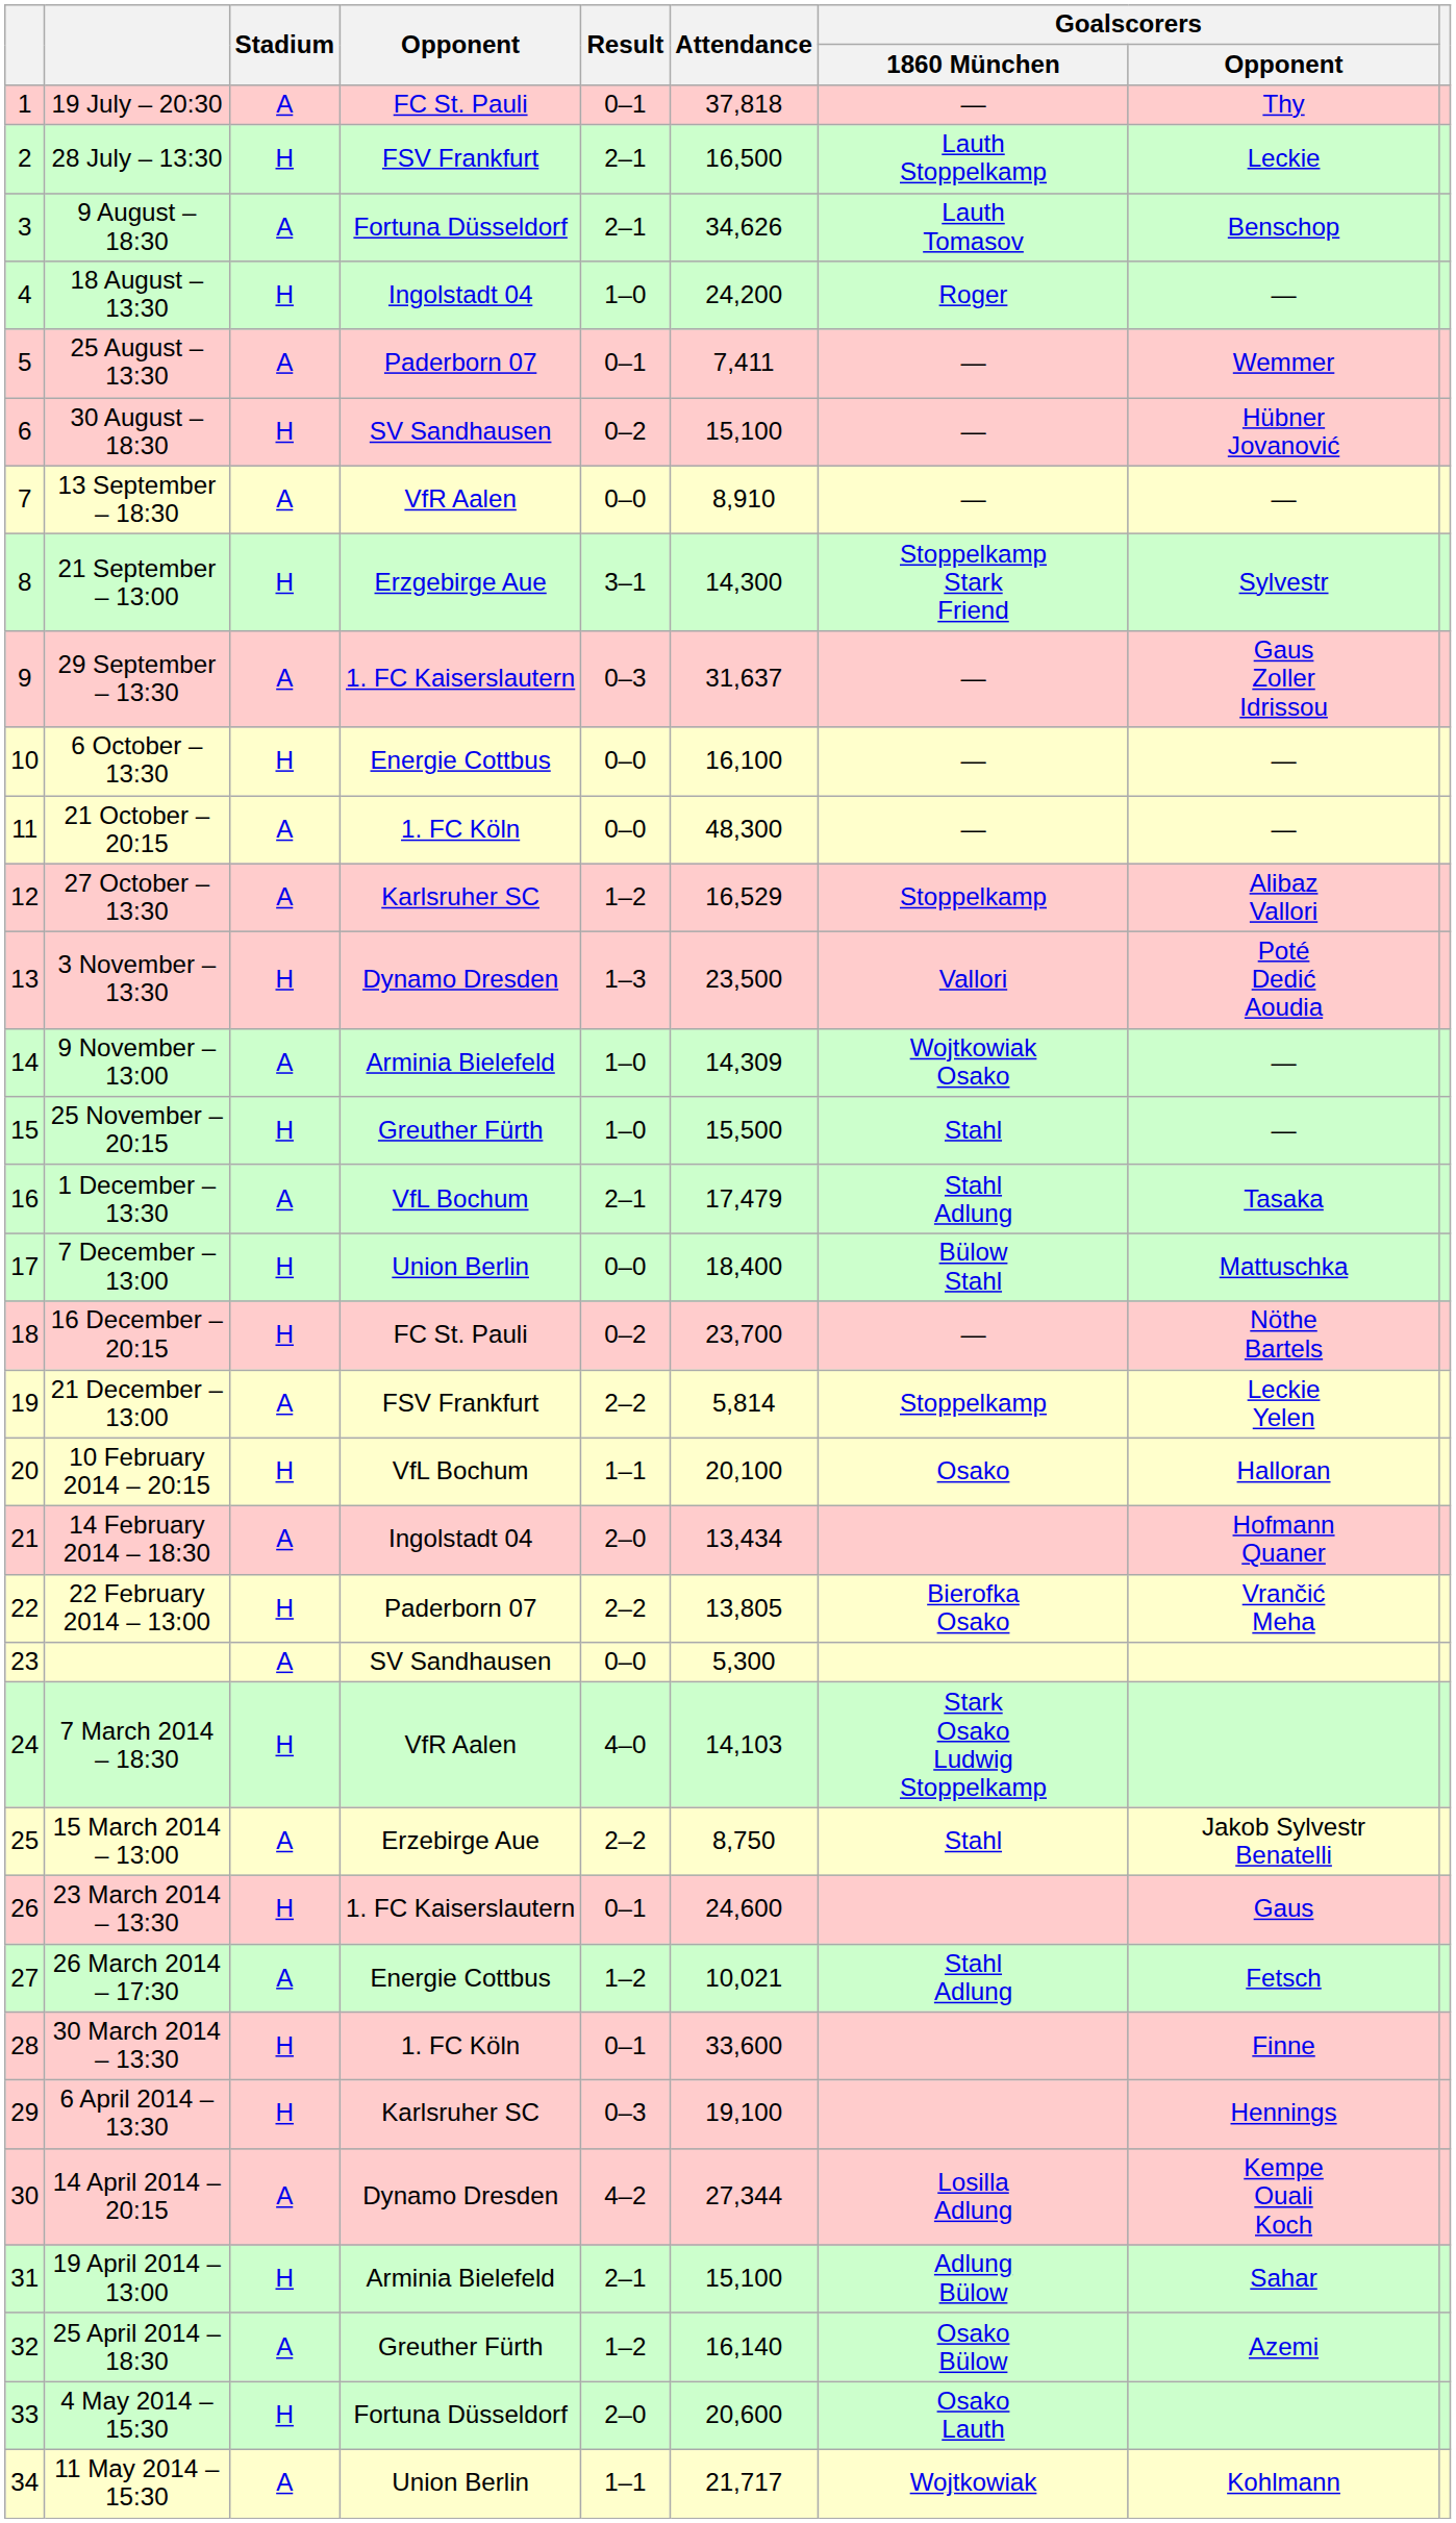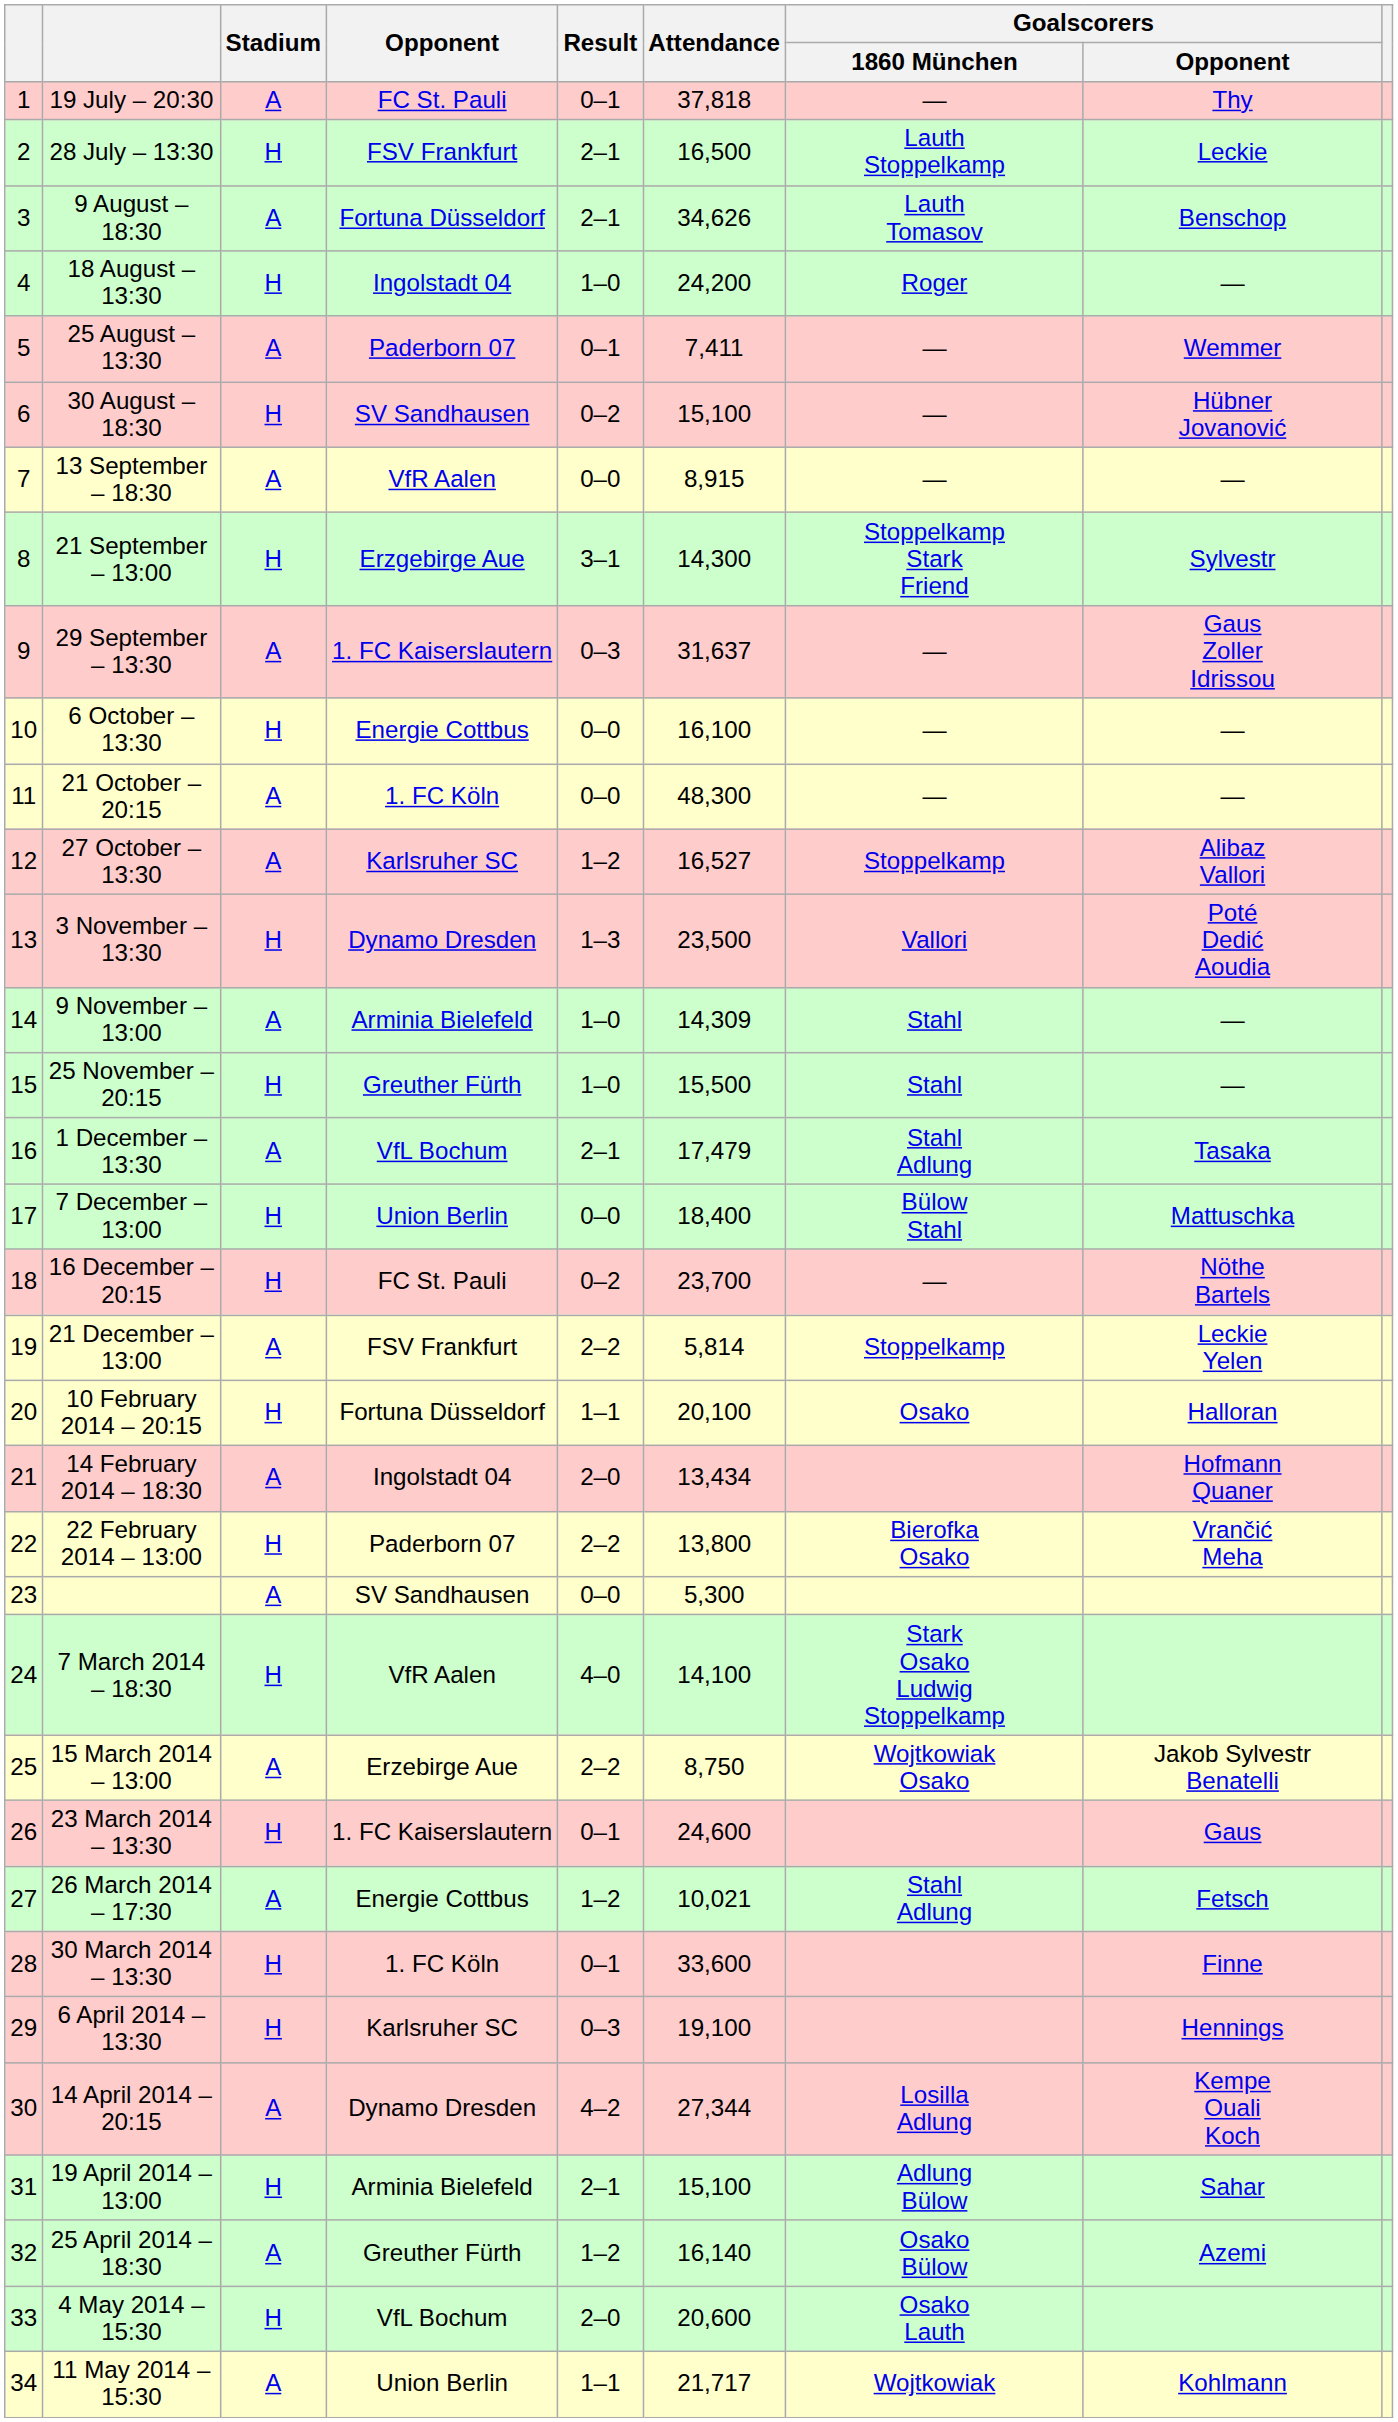 <table class="wikitable" Style="text-align: center;">
 <tr>
 <th rowspan="2"></th>
 <th rowspan="2" style="width:110px"></th>
 <th rowspan="2">Stadium</th>
 <th rowspan="2">Opponent</th>
 <th rowspan="2">Result</th>
 <th rowspan="2">Attendance</th>
 <th colspan="2">Goalscorers</th>
 <th rowspan="2"></th>
 </tr>
 <tr>
 <th style="width:190px">1860 München</th>
 <th style="width:190px">Opponent</th>
 </tr>
 <tr style="background:#fcc">
 <td>1</td>
 <td>19 July – 20:30</td>
 <td><a href='#'>A</a></td>
 <td><a href='#'>FC St. Pauli</a></td>
 <td>0–1</td>
 <td>37,818</td>
 <td>—</td>
 <td><a href='#'>Thy</a> </td>
 <td></td>
 </tr>
 <tr style="background:#cfc">
 <td>2</td>
 <td>28 July – 13:30</td>
 <td><a href='#'>H</a></td>
 <td><a href='#'>FSV Frankfurt</a></td>
 <td>2–1</td>
 <td>16,500</td>
 <td><a href='#'>Lauth</a> <br><a href='#'>Stoppelkamp</a> </td>
 <td><a href='#'>Leckie</a> </td>
 <td></td>
 </tr>
 <tr style="background:#cfc">
 <td>3</td>
 <td>9 August – 18:30</td>
 <td><a href='#'>A</a></td>
 <td><a href='#'>Fortuna Düsseldorf</a></td>
 <td>2–1</td>
 <td>34,626</td>
 <td><a href='#'>Lauth</a> <br><a href='#'>Tomasov</a> </td>
 <td><a href='#'>Benschop</a> </td>
 <td></td>
 </tr>
 <tr style="background:#cfc">
 <td>4</td>
 <td>18 August – 13:30</td>
 <td><a href='#'>H</a></td>
 <td><a href='#'>Ingolstadt 04</a></td>
 <td>1–0</td>
 <td>24,200</td>
 <td><a href='#'>Roger</a> </td>
 <td>—</td>
 <td></td>
 </tr>
 <tr style="background:#fcc">
 <td>5</td>
 <td>25 August – 13:30</td>
 <td><a href='#'>A</a></td>
 <td><a href='#'>Paderborn 07</a></td>
 <td>0–1</td>
 <td>7,411</td>
 <td>—</td>
 <td><a href='#'>Wemmer</a> </td>
 <td></td>
 </tr>
 <tr style="background:#fcc">
 <td>6</td>
 <td>30 August – 18:30</td>
 <td><a href='#'>H</a></td>
 <td><a href='#'>SV Sandhausen</a></td>
 <td>0–2</td>
 <td>15,100</td>
 <td>—</td>
 <td><a href='#'>Hübner</a> <br><a href='#'>Jovanović</a> </td>
 <td></td>
 </tr>
 <tr style="background:#ffc">
 <td>7</td>
 <td>13 September – 18:30</td>
 <td><a href='#'>A</a></td>
 <td><a href='#'>VfR Aalen</a></td>
 <td>0–0</td>
-<td>8,910</td>
+<td>8,915</td>
 <td>—</td>
 <td>—</td>
 <td></td>
 </tr>
 <tr style="background:#cfc">
 <td>8</td>
 <td>21 September – 13:00</td>
 <td><a href='#'>H</a></td>
 <td><a href='#'>Erzgebirge Aue</a></td>
 <td>3–1</td>
 <td>14,300</td>
 <td><a href='#'>Stoppelkamp</a> <br><a href='#'>Stark</a> <br><a href='#'>Friend</a> </td>
 <td><a href='#'>Sylvestr</a> </td>
 <td></td>
 </tr>
 <tr style="background:#fcc">
 <td>9</td>
 <td>29 September – 13:30</td>
 <td><a href='#'>A</a></td>
 <td><a href='#'>1. FC Kaiserslautern</a></td>
 <td>0–3</td>
 <td>31,637</td>
 <td>—</td>
 <td><a href='#'>Gaus</a> <br><a href='#'>Zoller</a> <br><a href='#'>Idrissou</a> </td>
 <td></td>
 </tr>
 <tr style="background:#ffc">
 <td>10</td>
 <td>6 October – 13:30</td>
 <td><a href='#'>H</a></td>
 <td><a href='#'>Energie Cottbus</a></td>
 <td>0–0</td>
 <td>16,100</td>
 <td>—</td>
 <td>—</td>
 <td></td>
 </tr>
 <tr style="background:#ffc">
 <td>11</td>
 <td>21 October – 20:15</td>
 <td><a href='#'>A</a></td>
 <td><a href='#'>1. FC Köln</a></td>
 <td>0–0</td>
 <td>48,300</td>
 <td>—</td>
 <td>—</td>
 <td></td>
 </tr>
 <tr style="background:#fcc">
 <td>12</td>
 <td>27 October – 13:30</td>
 <td><a href='#'>A</a></td>
 <td><a href='#'>Karlsruher SC</a></td>
 <td>1–2</td>
-<td>16,529</td>
+<td>16,527</td>
 <td><a href='#'>Stoppelkamp</a> </td>
 <td><a href='#'>Alibaz</a>  <br> <a href='#'>Vallori</a> </td>
 <td></td>
 </tr>
 <tr style="background:#fcc">
 <td>13</td>
 <td>3 November – 13:30</td>
 <td><a href='#'>H</a></td>
 <td><a href='#'>Dynamo Dresden</a></td>
 <td>1–3</td>
 <td>23,500</td>
 <td><a href='#'>Vallori</a> </td>
 <td><a href='#'>Poté</a>  <br> <a href='#'>Dedić</a>  <br> <a href='#'>Aoudia</a> </td>
 <td></td>
 </tr>
 <tr style="background:#cfc">
 <td>14</td>
 <td>9 November – 13:00</td>
 <td><a href='#'>A</a></td>
 <td><a href='#'>Arminia Bielefeld</a></td>
 <td>1–0</td>
 <td>14,309</td>
-<td><a href='#'>Wojtkowiak</a> <br><a href='#'>Osako</a> </td>
+<td><a href='#'>Stahl</a> </td>
 <td>—</td>
 <td></td>
 </tr>
 <tr style="background:#cfc">
 <td>15</td>
 <td>25 November – 20:15</td>
 <td><a href='#'>H</a></td>
 <td><a href='#'>Greuther Fürth</a></td>
 <td>1–0</td>
 <td>15,500</td>
 <td><a href='#'>Stahl</a> </td>
 <td>—</td>
 <td></td>
 </tr>
 <tr style="background:#cfc">
 <td>16</td>
 <td>1 December – 13:30</td>
 <td><a href='#'>A</a></td>
 <td><a href='#'>VfL Bochum</a></td>
 <td>2–1</td>
 <td>17,479</td>
 <td><a href='#'>Stahl</a> <br><a href='#'>Adlung</a> </td>
 <td><a href='#'>Tasaka</a> </td>
 <td></td>
 </tr>
 <tr style="background:#cfc">
 <td>17</td>
 <td>7 December – 13:00</td>
 <td><a href='#'>H</a></td>
 <td><a href='#'>Union Berlin</a></td>
 <td>0–0</td>
 <td>18,400</td>
 <td><a href='#'>Bülow</a> <br><a href='#'>Stahl</a> </td>
 <td><a href='#'>Mattuschka</a> </td>
 <td></td>
 </tr>
 <tr style="background:#fcc">
 <td>18</td>
 <td>16 December – 20:15</td>
 <td><a href='#'>H</a></td>
 <td>FC St. Pauli</td>
 <td>0–2</td>
 <td>23,700</td>
 <td>—</td>
 <td><a href='#'>Nöthe</a> <br><a href='#'>Bartels</a> </td>
 <td></td>
 </tr>
 <tr style="background:#ffc">
 <td>19</td>
 <td>21 December – 13:00</td>
 <td><a href='#'>A</a></td>
 <td>FSV Frankfurt</td>
 <td>2–2</td>
 <td>5,814</td>
 <td><a href='#'>Stoppelkamp</a> </td>
 <td><a href='#'>Leckie</a> <br><a href='#'>Yelen</a> </td>
 <td></td>
 </tr>
 <tr style="background:#ffc">
 <td>20</td>
 <td>10 February 2014 – 20:15</td>
 <td><a href='#'>H</a></td>
-<td>VfL Bochum</td>
+<td>Fortuna Düsseldorf</td>
 <td>1–1</td>
 <td>20,100</td>
 <td><a href='#'>Osako</a> </td>
 <td><a href='#'>Halloran</a> </td>
 <td></td>
 </tr>
 <tr style="background:#fcc">
 <td>21</td>
 <td>14 February 2014 – 18:30</td>
 <td><a href='#'>A</a></td>
 <td>Ingolstadt 04</td>
 <td>2–0</td>
 <td>13,434</td>
 <td></td>
 <td><a href='#'>Hofmann</a> <br><a href='#'>Quaner</a> </td>
 <td></td>
 </tr>
 <tr style="background:#ffc">
 <td>22</td>
 <td>22 February 2014 – 13:00</td>
 <td><a href='#'>H</a></td>
 <td>Paderborn 07</td>
 <td>2–2</td>
-<td>13,805</td>
+<td>13,800</td>
 <td><a href='#'>Bierofka</a> <br><a href='#'>Osako</a> </td>
 <td><a href='#'>Vrančić</a> <br><a href='#'>Meha</a> </td>
 <td></td>
 </tr>
 <tr style="background:#ffc">
 <td>23</td>
 <td></td>
 <td><a href='#'>A</a></td>
 <td>SV Sandhausen</td>
 <td>0–0</td>
 <td>5,300</td>
 <td></td>
 <td></td>
 <td></td>
 </tr>
 <tr style="background:#cfc">
 <td>24</td>
 <td>7 March 2014 – 18:30</td>
 <td><a href='#'>H</a></td>
 <td>VfR Aalen</td>
 <td>4–0</td>
-<td>14,103</td>
+<td>14,100</td>
 <td><a href='#'>Stark</a> <br><a href='#'>Osako</a> <br><a href='#'>Ludwig</a> <br><a href='#'>Stoppelkamp</a> </td>
 <td></td>
 <td></td>
 </tr>
 <tr style="background:#ffc">
 <td>25</td>
 <td>15 March 2014 – 13:00</td>
 <td><a href='#'>A</a></td>
 <td>Erzebirge Aue</td>
 <td>2–2</td>
 <td>8,750</td>
-<td><a href='#'>Stahl</a> </td>
+<td><a href='#'>Wojtkowiak</a> <br><a href='#'>Osako</a> </td>
 <td>Jakob Sylvestr <br><a href='#'>Benatelli</a> </td>
 <td></td>
 </tr>
 <tr style="background:#fcc">
 <td>26</td>
 <td>23 March 2014 – 13:30</td>
 <td><a href='#'>H</a></td>
 <td>1. FC Kaiserslautern</td>
 <td>0–1</td>
 <td>24,600</td>
 <td></td>
 <td><a href='#'>Gaus</a> </td>
 <td></td>
 </tr>
 <tr style="background:#cfc">
 <td>27</td>
 <td>26 March 2014 – 17:30</td>
 <td><a href='#'>A</a></td>
 <td>Energie Cottbus</td>
 <td>1–2</td>
 <td>10,021</td>
 <td><a href='#'>Stahl</a> <br><a href='#'>Adlung</a> </td>
 <td><a href='#'>Fetsch</a> </td>
 <td></td>
 </tr>
 <tr style="background:#fcc">
 <td>28</td>
 <td>30 March 2014 – 13:30</td>
 <td><a href='#'>H</a></td>
 <td>1. FC Köln</td>
 <td>0–1</td>
 <td>33,600</td>
 <td></td>
 <td><a href='#'>Finne</a> </td>
 <td></td>
 </tr>
 <tr style="background:#fcc">
 <td>29</td>
 <td>6 April 2014 – 13:30</td>
 <td><a href='#'>H</a></td>
 <td>Karlsruher SC</td>
 <td>0–3</td>
 <td>19,100</td>
 <td></td>
 <td><a href='#'>Hennings</a>   </td>
 <td></td>
 </tr>
 <tr style="background:#fcc">
 <td>30</td>
 <td>14 April 2014 – 20:15</td>
 <td><a href='#'>A</a></td>
 <td>Dynamo Dresden</td>
 <td>4–2</td>
 <td>27,344</td>
 <td><a href='#'>Losilla</a> <br><a href='#'>Adlung</a> </td>
 <td><a href='#'>Kempe</a> <br><a href='#'>Ouali</a> <br><a href='#'>Koch</a>  </td>
 <td></td>
 </tr>
 <tr style="background:#cfc">
 <td>31</td>
 <td>19 April 2014 – 13:00</td>
 <td><a href='#'>H</a></td>
 <td>Arminia Bielefeld</td>
 <td>2–1</td>
 <td>15,100</td>
 <td><a href='#'>Adlung</a> <br><a href='#'>Bülow</a> </td>
 <td><a href='#'>Sahar</a> </td>
 <td></td>
 </tr>
 <tr style="background:#cfc">
 <td>32</td>
 <td>25 April 2014 – 18:30</td>
 <td><a href='#'>A</a></td>
 <td>Greuther Fürth</td>
 <td>1–2</td>
 <td>16,140</td>
 <td><a href='#'>Osako</a> <br><a href='#'>Bülow</a> </td>
 <td><a href='#'>Azemi</a> </td>
 <td></td>
 </tr>
 <tr style="background:#cfc">
 <td>33</td>
 <td>4 May 2014 – 15:30</td>
 <td><a href='#'>H</a></td>
-<td>Fortuna Düsseldorf</td>
+<td>VfL Bochum</td>
 <td>2–0</td>
 <td>20,600</td>
 <td><a href='#'>Osako</a> <br><a href='#'>Lauth</a> </td>
 <td></td>
 <td></td>
 </tr>
 <tr style="background:#ffc">
 <td>34</td>
 <td>11 May 2014 – 15:30</td>
 <td><a href='#'>A</a></td>
 <td>Union Berlin</td>
 <td>1–1</td>
 <td>21,717</td>
 <td><a href='#'>Wojtkowiak</a> </td>
 <td><a href='#'>Kohlmann</a> </td>
 <td></td>
 </tr>
 </table>
